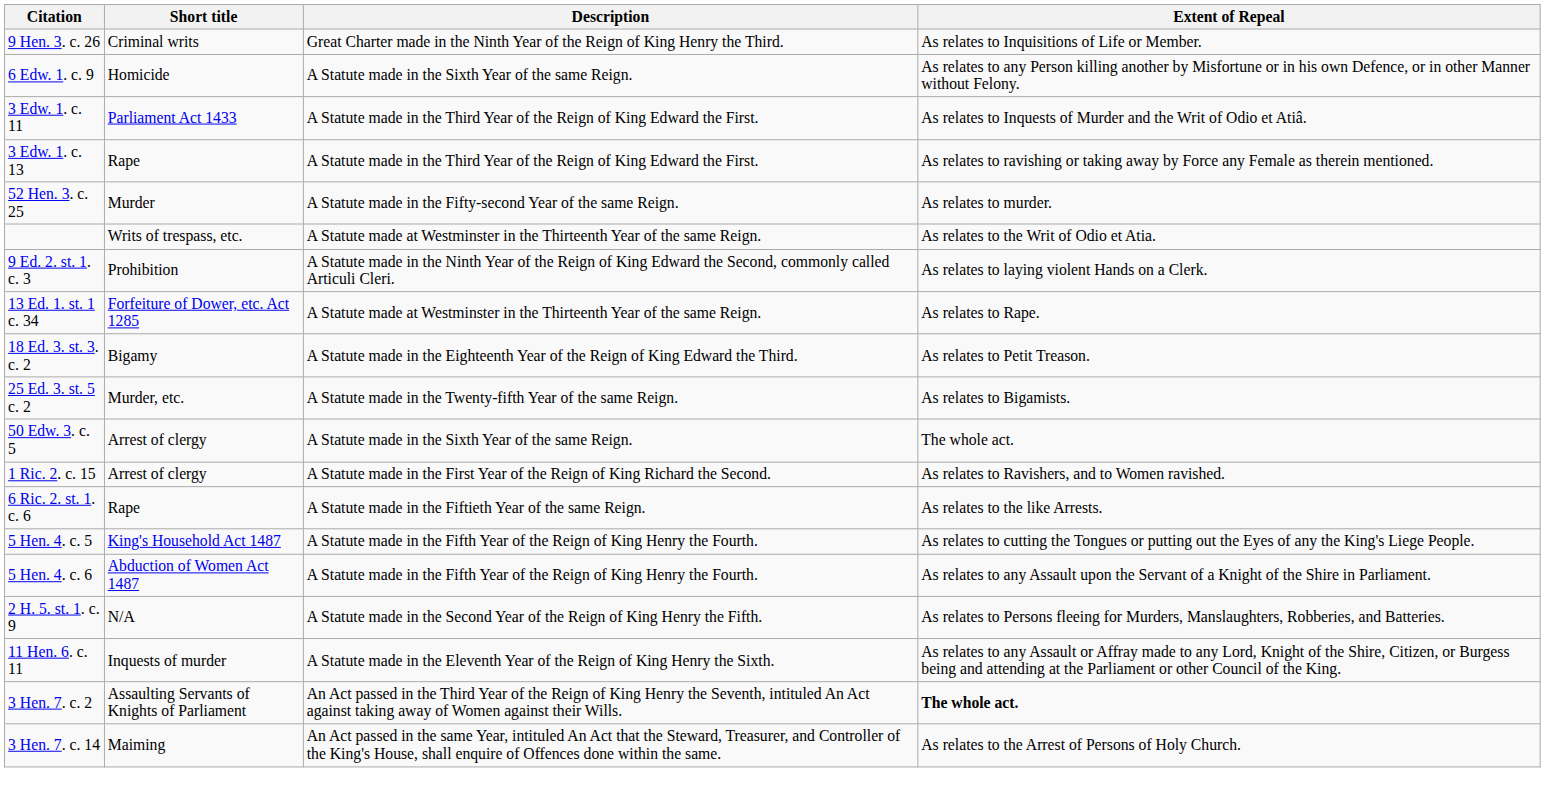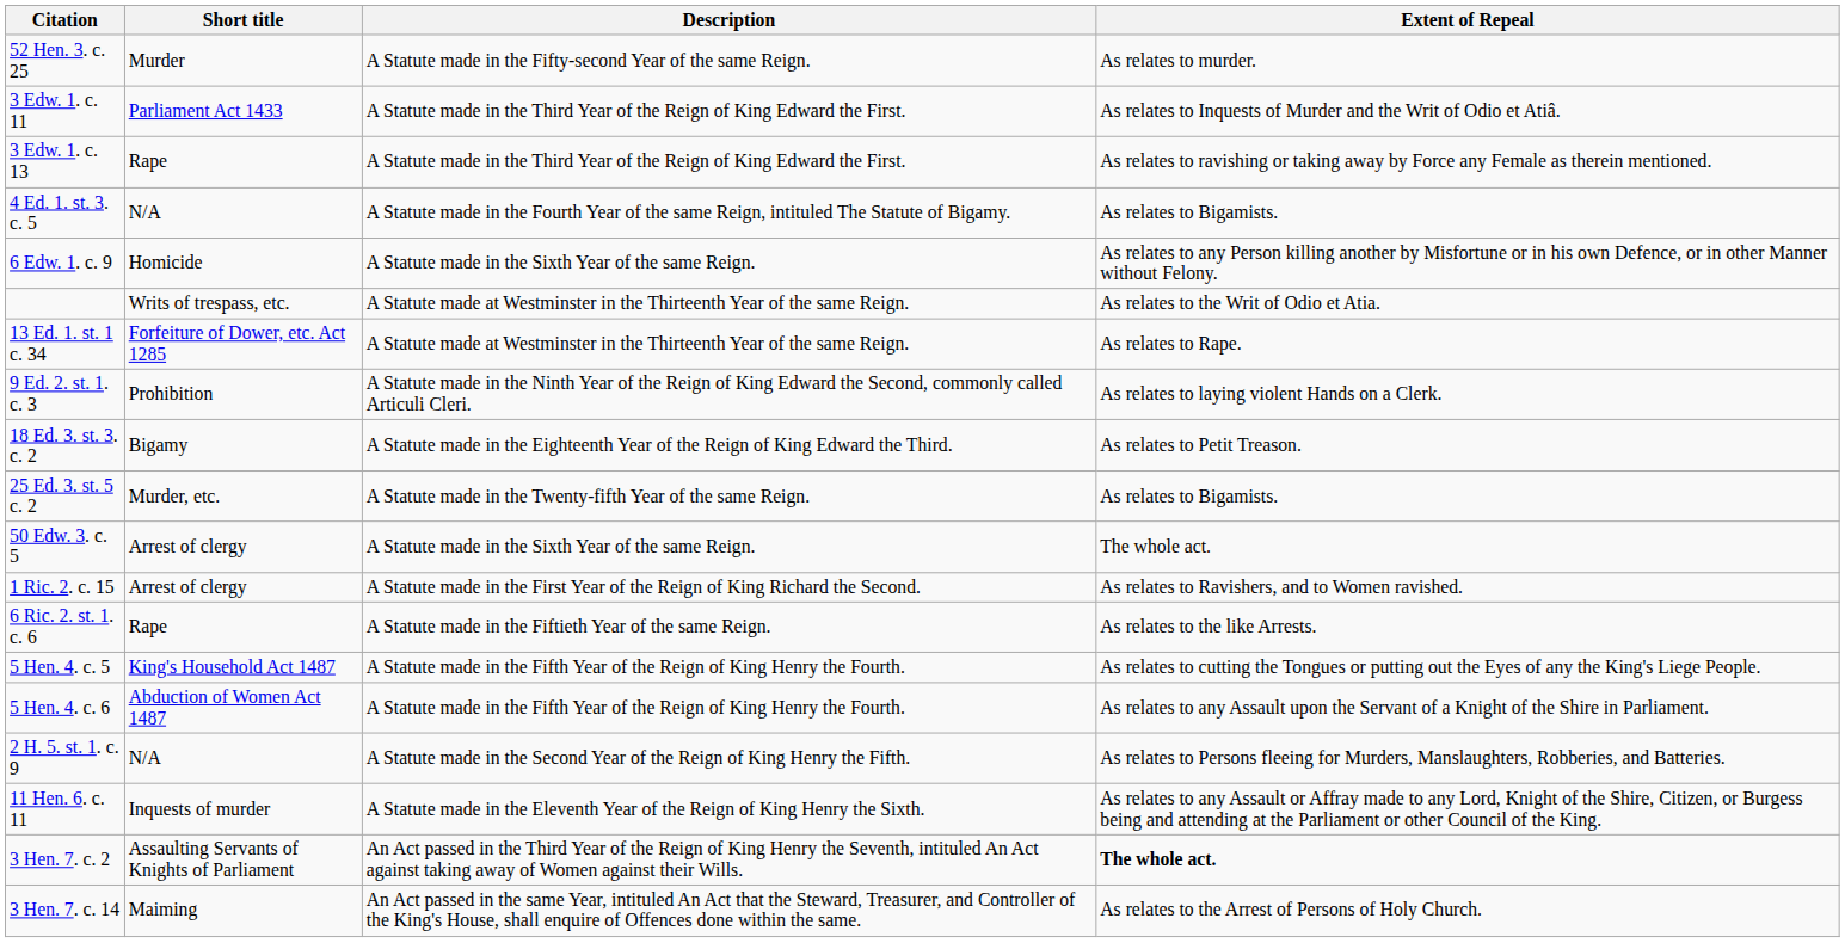 <table class="wikitable">
 <tr>
 <th>Citation</th>
 <th>Short title</th>
 <th>Description</th>
 <th>Extent of Repeal</th>
 </tr>
 <tr>
-<td><a href='#'>9 Hen. 3</a>. c. 26</td>
-<td>Criminal writs</td>
-<td>Great Charter made in the Ninth Year of the Reign of King Henry the Third.</td>
-<td>As relates to Inquisitions of Life or Member.</td>
-</tr>
-<tr>
-<td><a href='#'>6 Edw. 1</a>. c. 9</td>
-<td>Homicide</td>
-<td>A Statute made in the Sixth Year of the same Reign.</td>
-<td>As relates to any Person killing another by Misfortune or in his own Defence, or in other Manner without Felony.</td>
+<td><a href='#'>52 Hen. 3</a>. c. 25</td>
+<td>Murder</td>
+<td>A Statute made in the Fifty-second Year of the same Reign.</td>
+<td>As relates to murder.</td>
 </tr>
 <tr>
 <td><a href='#'>3 Edw. 1</a>. c. 11</td>
 <td><a href='#'>Parliament Act 1433</a></td>
 <td>A Statute made in the Third Year of the Reign of King Edward the First.</td>
 <td>As relates to Inquests of Murder and the Writ of Odio et Atiâ.</td>
 </tr>
 <tr>
 <td><a href='#'>3 Edw. 1</a>. c. 13</td>
 <td>Rape</td>
 <td>A Statute made in the Third Year of the Reign of King Edward the First.</td>
 <td>As relates to ravishing or taking away by Force any Female as therein mentioned.</td>
 </tr>
 <tr>
-<td><a href='#'>52 Hen. 3</a>. c. 25</td>
-<td>Murder</td>
-<td>A Statute made in the Fifty-second Year of the same Reign.</td>
-<td>As relates to murder.</td>
+<td><a href='#'>4 Ed. 1. st. 3</a>. c. 5</td>
+<td>N/A</td>
+<td>A Statute made in the Fourth Year of the same Reign, intituled The Statute of Bigamy.</td>
+<td>As relates to Bigamists.</td>
+</tr>
+<tr>
+<td><a href='#'>6 Edw. 1</a>. c. 9</td>
+<td>Homicide</td>
+<td>A Statute made in the Sixth Year of the same Reign.</td>
+<td>As relates to any Person killing another by Misfortune or in his own Defence, or in other Manner without Felony.</td>
 </tr>
 <tr>
 <td></td>
 <td>Writs of trespass, etc.</td>
 <td>A Statute made at Westminster in the Thirteenth Year of the same Reign.</td>
 <td>As relates to the Writ of Odio et Atia.</td>
 </tr>
 <tr>
+<td><a href='#'>13 Ed. 1. st. 1</a> c. 34</td>
+<td><a href='#'>Forfeiture of Dower, etc. Act 1285</a></td>
+<td>A Statute made at Westminster in the Thirteenth Year of the same Reign.</td>
+<td>As relates to Rape.</td>
+</tr>
+<tr>
 <td><a href='#'>9 Ed. 2. st. 1</a>. c. 3</td>
 <td>Prohibition</td>
 <td>A Statute made in the Ninth Year of the Reign of King Edward the Second, commonly called Articuli Cleri.</td>
 <td>As relates to laying violent Hands on a Clerk.</td>
-</tr>
-<tr>
-<td><a href='#'>13 Ed. 1. st. 1</a> c. 34</td>
-<td><a href='#'>Forfeiture of Dower, etc. Act 1285</a></td>
-<td>A Statute made at Westminster in the Thirteenth Year of the same Reign.</td>
-<td>As relates to Rape.</td>
 </tr>
 <tr>
 <td><a href='#'>18 Ed. 3. st. 3</a>. c. 2</td>
 <td>Bigamy</td>
 <td>A Statute made in the Eighteenth Year of the Reign of King Edward the Third.</td>
 <td>As relates to Petit Treason.</td>
 </tr>
 <tr>
 <td><a href='#'>25 Ed. 3. st. 5</a> c. 2</td>
 <td>Murder, etc.</td>
 <td>A Statute made in the Twenty-fifth Year of the same Reign.</td>
 <td>As relates to Bigamists.</td>
 </tr>
 <tr>
 <td><a href='#'>50 Edw. 3</a>. c. 5</td>
 <td>Arrest of clergy</td>
 <td>A Statute made in the Sixth Year of the same Reign.</td>
 <td>The whole act.</td>
 </tr>
 <tr>
 <td><a href='#'>1 Ric. 2</a>. c. 15</td>
 <td>Arrest of clergy</td>
 <td>A Statute made in the First Year of the Reign of King Richard the Second.</td>
 <td>As relates to Ravishers, and to Women ravished.</td>
 </tr>
 <tr>
 <td><a href='#'>6 Ric. 2. st. 1</a>. c. 6</td>
 <td>Rape</td>
 <td>A Statute made in the Fiftieth Year of the same Reign.</td>
 <td>As relates to the like Arrests.</td>
 </tr>
 <tr>
 <td><a href='#'>5 Hen. 4</a>. c. 5</td>
 <td><a href='#'>King's Household Act 1487</a></td>
 <td>A Statute made in the Fifth Year of the Reign of King Henry the Fourth.</td>
 <td>As relates to cutting the Tongues or putting out the Eyes of any the King's Liege People.</td>
 </tr>
 <tr>
 <td><a href='#'>5 Hen. 4</a>. c. 6</td>
 <td><a href='#'>Abduction of Women Act 1487</a></td>
 <td>A Statute made in the Fifth Year of the Reign of King Henry the Fourth.</td>
 <td>As relates to any Assault upon the Servant of a Knight of the Shire in Parliament.</td>
 </tr>
 <tr>
 <td><a href='#'>2 H. 5. st. 1</a>. c. 9</td>
 <td>N/A</td>
 <td>A Statute made in the Second Year of the Reign of King Henry the Fifth.</td>
 <td>As relates to Persons fleeing for Murders, Manslaughters, Robberies, and Batteries.</td>
 </tr>
 <tr>
 <td><a href='#'>11 Hen. 6</a>. c. 11</td>
 <td>Inquests of murder</td>
 <td>A Statute made in the Eleventh Year of the Reign of King Henry the Sixth.</td>
 <td>As relates to any Assault or Affray made to any Lord, Knight of the Shire, Citizen, or Burgess being and attending at the Parliament or other Council of the King.</td>
 </tr>
 <tr>
 <td><a href='#'>3 Hen. 7</a>. c. 2</td>
 <td>Assaulting Servants of Knights of Parliament</td>
 <td>An Act passed in the Third Year of the Reign of King Henry the Seventh, intituled An Act against taking away of Women against their Wills.</td>
 <td><strong>The whole act.</strong></td>
 </tr>
 <tr>
 <td><a href='#'>3 Hen. 7</a>. c. 14</td>
 <td>Maiming</td>
 <td>An Act passed in the same Year, intituled An Act that the Steward, Treasurer, and Controller of the King's House, shall enquire of Offences done within the same.</td>
 <td>As relates to the Arrest of Persons of Holy Church.</td>
 </tr>
 </table>
